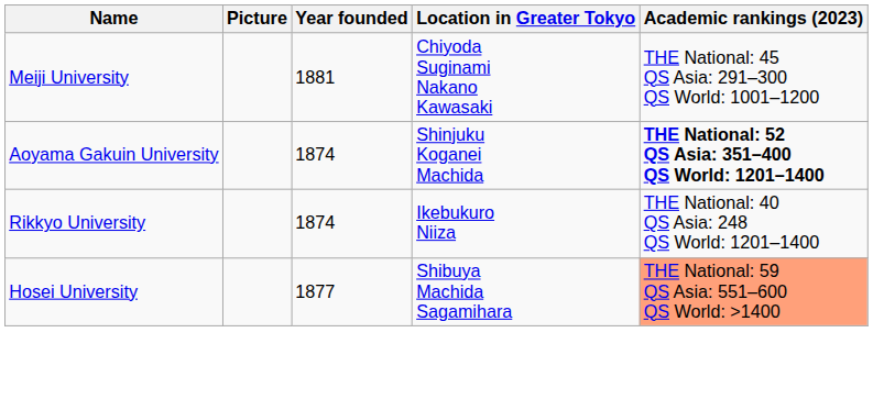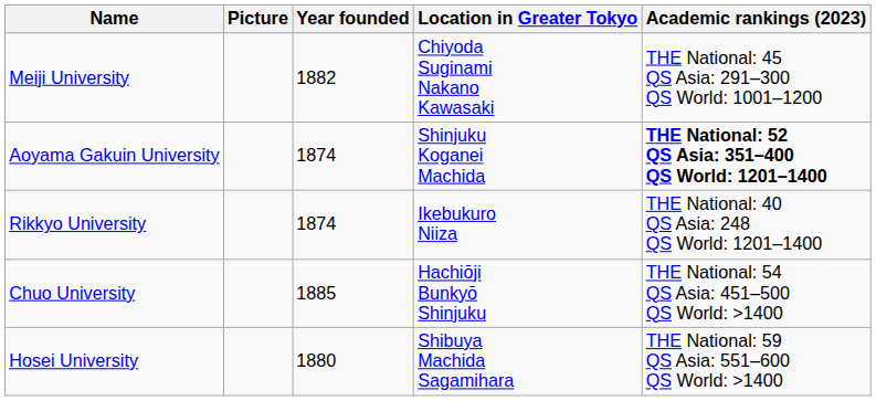 <table class="wikitable">
 <tr>
 <th>Name</th>
 <th>Picture</th>
 <th>Year founded</th>
 <th>Location in <a href='#'>Greater Tokyo</a></th>
 <th>Academic rankings (2023)</th>
 </tr>
 <tr>
 <td><a href='#'>Meiji University</a></td>
 <td></td>
-<td>1881</td>
+<td>1882</td>
 <td><a href='#'>Chiyoda</a><br><a href='#'>Suginami</a><br><a href='#'>Nakano</a><br><a href='#'>Kawasaki</a></td>
 <td><a href='#'>THE</a> National: 45<br><a href='#'>QS</a> Asia: 291–300<br><a href='#'>QS</a> World: 1001–1200</td>
 </tr>
 <tr>
 <td><a href='#'>Aoyama Gakuin University</a></td>
 <td></td>
 <td>1874</td>
 <td><a href='#'>Shinjuku</a><br><a href='#'>Koganei</a><br><a href='#'>Machida</a></td>
 <td><strong><a href='#'>THE</a> National: 52<br><a href='#'>QS</a> Asia: 351–400<br><a href='#'>QS</a> World: 1201–1400</strong></td>
 </tr>
 <tr>
 <td><a href='#'>Rikkyo University</a></td>
 <td></td>
 <td>1874</td>
 <td><a href='#'>Ikebukuro</a><br><a href='#'>Niiza</a></td>
 <td><a href='#'>THE</a> National: 40<br><a href='#'>QS</a> Asia: 248<br><a href='#'>QS</a> World: 1201–1400</td>
 </tr>
 <tr>
+<td><a href='#'>Chuo University</a></td>
+<td></td>
+<td>1885</td>
+<td><a href='#'>Hachiōji</a><br><a href='#'>Bunkyō</a><br><a href='#'>Shinjuku</a></td>
+<td><a href='#'>THE</a> National: 54<br><a href='#'>QS</a> Asia: 451–500<br><a href='#'>QS</a> World: >1400</td>
+</tr>
+<tr>
 <td><a href='#'>Hosei University</a></td>
 <td></td>
-<td>1877</td>
+<td>1880</td>
 <td><a href='#'>Shibuya</a><br><a href='#'>Machida</a><br><a href='#'>Sagamihara</a></td>
-<td style="background: lightsalmon;"><a href='#'>THE</a> National: 59<br><a href='#'>QS</a> Asia: 551–600<br><a href='#'>QS</a> World: >1400</td>
+<td><a href='#'>THE</a> National: 59<br><a href='#'>QS</a> Asia: 551–600<br><a href='#'>QS</a> World: >1400</td>
 </tr>
 </table>
